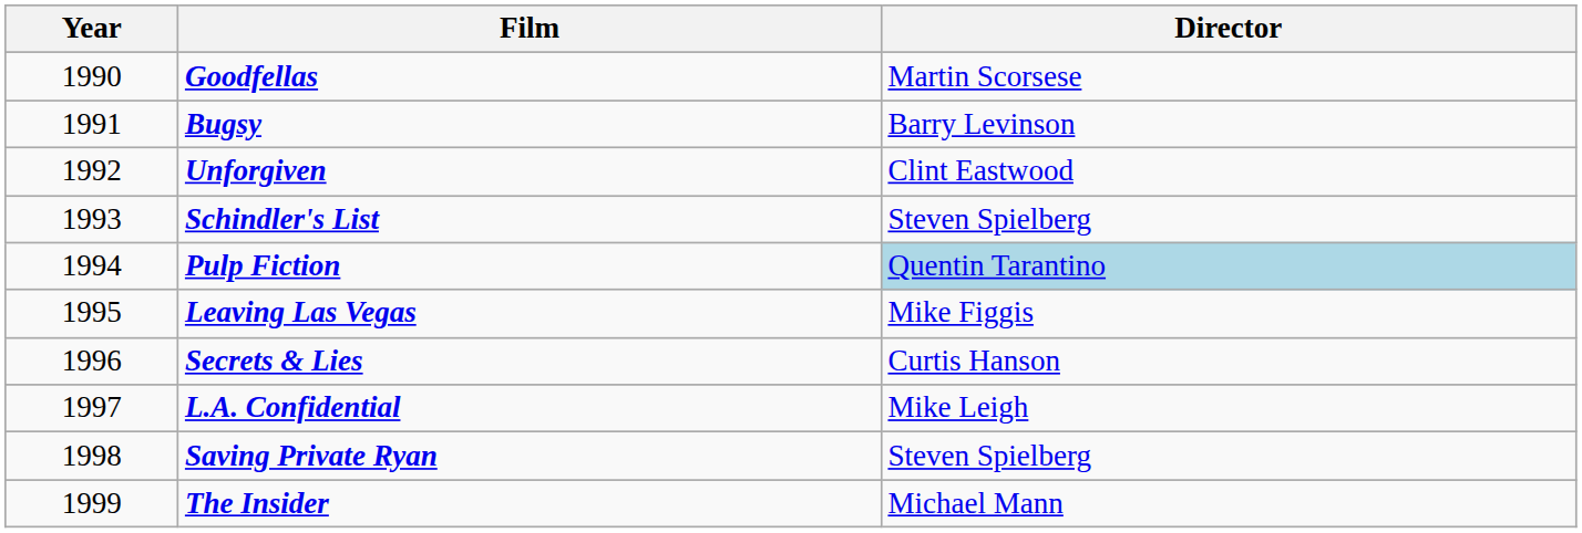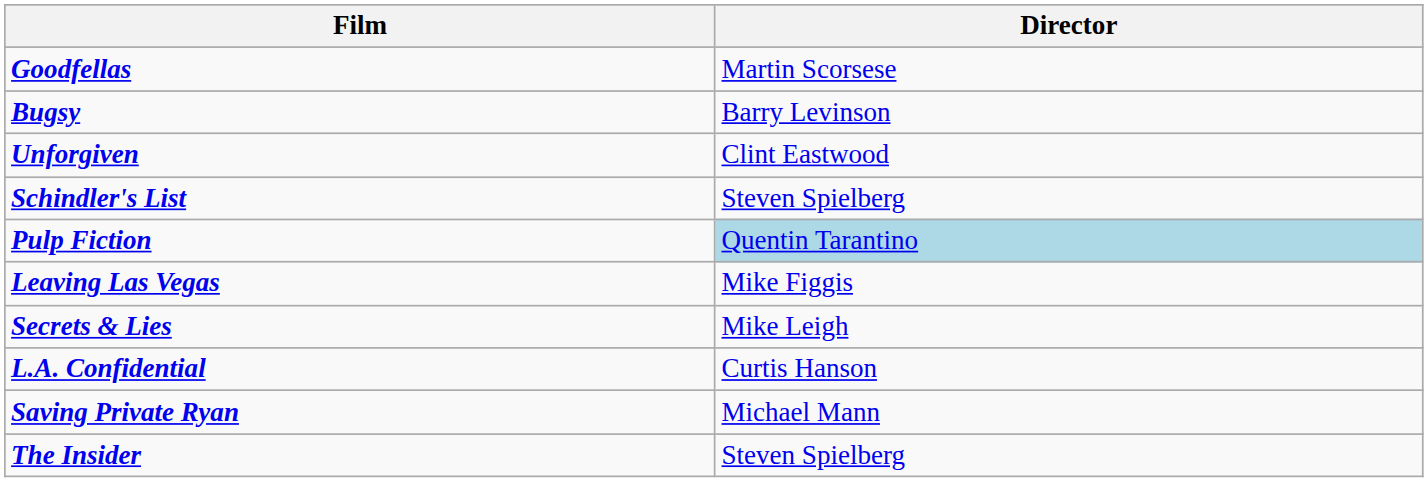 <table class="wikitable" style="width:95%;" cellpadding="5">
 <tr>
-<th style="width:100px;"><strong>Year</strong></th>
 <th style="width:450px;"><strong>Film</strong></th>
 <th style="width:450px;"><strong>Director</strong></th>
 </tr>
 <tr>
-<td style="text-align:center;">1990</td>
 <td><strong><em><a href='#'>Goodfellas</a></em></strong></td>
 <td><a href='#'>Martin Scorsese</a></td>
 </tr>
 <tr>
-<td style="text-align:center;">1991</td>
 <td><strong><em><a href='#'>Bugsy</a></em></strong></td>
 <td><a href='#'>Barry Levinson</a></td>
 </tr>
 <tr>
-<td style="text-align:center;">1992</td>
 <td><strong><em><a href='#'>Unforgiven</a></em></strong></td>
 <td><a href='#'>Clint Eastwood</a></td>
 </tr>
 <tr>
-<td style="text-align:center;">1993</td>
 <td><strong><em><a href='#'>Schindler's List</a></em></strong></td>
 <td><a href='#'>Steven Spielberg</a></td>
 </tr>
 <tr>
-<td style="text-align:center;">1994</td>
 <td><strong><em><a href='#'>Pulp Fiction</a></em></strong></td>
 <td style="background: lightblue;"><a href='#'>Quentin Tarantino</a></td>
 </tr>
 <tr>
-<td style="text-align:center;">1995</td>
 <td><strong><em><a href='#'>Leaving Las Vegas</a></em></strong></td>
 <td><a href='#'>Mike Figgis</a></td>
 </tr>
 <tr>
-<td style="text-align:center;">1996</td>
 <td><strong><em><a href='#'>Secrets & Lies</a></em></strong></td>
+<td><a href='#'>Mike Leigh</a></td>
+</tr>
+<tr>
+<td><strong><em><a href='#'>L.A. Confidential</a></em></strong></td>
 <td><a href='#'>Curtis Hanson</a></td>
 </tr>
 <tr>
-<td style="text-align:center;">1997</td>
-<td><strong><em><a href='#'>L.A. Confidential</a></em></strong></td>
-<td><a href='#'>Mike Leigh</a></td>
+<td><strong><em><a href='#'>Saving Private Ryan</a></em></strong></td>
+<td><a href='#'>Michael Mann</a></td>
 </tr>
 <tr>
-<td style="text-align:center;">1998</td>
-<td><strong><em><a href='#'>Saving Private Ryan</a></em></strong></td>
+<td><strong><em><a href='#'>The Insider</a></em></strong></td>
 <td><a href='#'>Steven Spielberg</a></td>
 </tr>
-<tr>
-<td style="text-align:center;">1999</td>
-<td><strong><em><a href='#'>The Insider</a></em></strong></td>
-<td><a href='#'>Michael Mann</a></td>
-</tr>
 </table>
